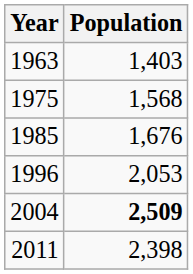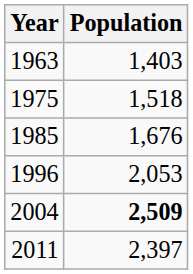 <table class="wikitable" style="line-height:1.1em;">
 <tr>
 <th>Year</th>
 <th>Population</th>
 </tr>
 <tr align="right">
 <td>1963</td>
 <td>1,403</td>
 </tr>
 <tr align="right">
 <td>1975</td>
-<td>1,568</td>
+<td>1,518</td>
 </tr>
 <tr align="right">
 <td>1985</td>
 <td>1,676</td>
 </tr>
 <tr align="right">
 <td>1996</td>
 <td>2,053</td>
 </tr>
 <tr align="right">
 <td>2004</td>
 <td><strong>2,509</strong></td>
 </tr>
 <tr align="right">
 <td>2011</td>
-<td>2,398</td>
+<td>2,397</td>
 </tr>
 </table>
